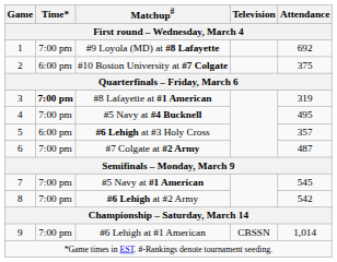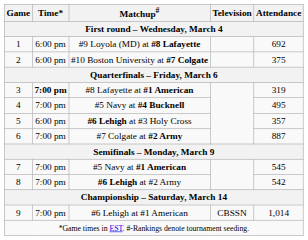 <table class="wikitable" style="text-align:center;font-size: 95%">
 <tr>
 <th>Game</th>
 <th>Time*</th>
 <th>Matchup<sup>#</sup></th>
 <th>Television</th>
 <th>Attendance</th>
 </tr>
 <tr>
 <th colspan=5>First round – Wednesday, March 4</th>
 </tr>
 <tr>
 <td>1</td>
-<td>7:00 pm</td>
+<td>6:00 pm</td>
 <td>#9 Loyola (MD) at <strong>#8 Lafayette</strong></td>
 <td></td>
 <td>692</td>
 </tr>
 <tr>
 <td>2</td>
 <td>6:00 pm</td>
 <td>#10 Boston University at <strong>#7 Colgate</strong></td>
 <td></td>
 <td>375</td>
 </tr>
 <tr>
 <th colspan=5>Quarterfinals – Friday, March 6</th>
 </tr>
 <tr>
 <td>3</td>
 <td><strong>7:00 pm</strong></td>
 <td>#8 Lafayette at <strong>#1 American</strong></td>
 <td rowspan=4></td>
 <td>319</td>
 </tr>
 <tr>
 <td>4</td>
 <td>7:00 pm</td>
 <td>#5 Navy at <strong>#4 Bucknell</strong></td>
 <td>495</td>
 </tr>
 <tr>
 <td>5</td>
 <td>6:00 pm</td>
 <td><strong>#6 Lehigh</strong> at #3 Holy Cross</td>
 <td>357</td>
 </tr>
 <tr>
 <td>6</td>
 <td>7:00 pm</td>
 <td>#7 Colgate at <strong>#2 Army</strong></td>
-<td>487</td>
+<td>887</td>
 </tr>
 <tr>
 <th colspan=5>Semifinals – Monday,  March 9</th>
 </tr>
 <tr>
 <td>7</td>
 <td>7:00 pm</td>
 <td>#5 Navy at <strong>#1 American</strong></td>
 <td rowspan=2></td>
 <td>545</td>
 </tr>
 <tr>
 <td>8</td>
 <td>7:00 pm</td>
 <td><strong>#6 Lehigh</strong> at #2 Army</td>
 <td>542</td>
 </tr>
 <tr>
 <th colspan=5>Championship – Saturday, March 14</th>
 </tr>
 <tr>
 <td>9</td>
 <td>7:00 pm</td>
 <td>#6 Lehigh at #1 American</td>
 <td>CBSSN</td>
 <td>1,014</td>
 </tr>
 <tr>
 <td colspan=5><small>*Game times in <a href='#'>EST</a>. #-Rankings denote tournament seeding.</small></td>
 </tr>
 </table>
